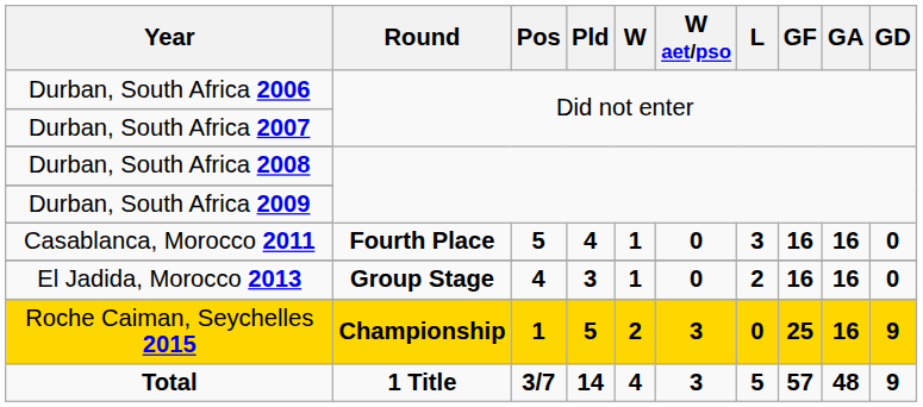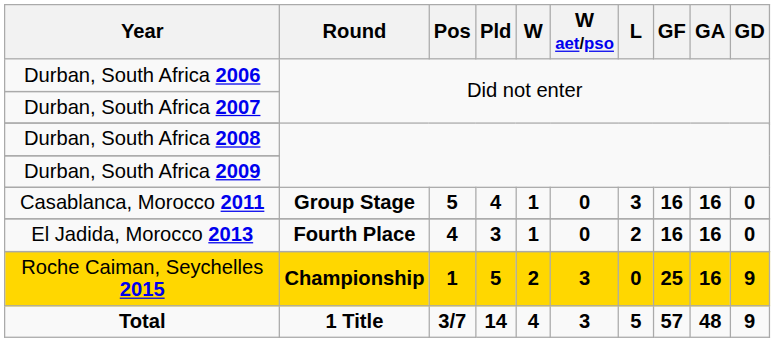 <table class="wikitable" style="text-align: center;">
 <tr>
 <th>Year</th>
 <th>Round</th>
 <th width=20>Pos</th>
 <th width=20>Pld</th>
 <th width=20>W</th>
 <th width=20>W<br><small><a href='#'>aet</a>/<a href='#'>pso</a></small></th>
 <th width=20>L</th>
 <th width=20>GF</th>
 <th width=20>GA</th>
 <th width=20>GD</th>
 </tr>
 <tr style="background:=;">
 <td>Durban, South Africa <strong><a href='#'>2006</a></strong></td>
 <td rowspan=4 colspan=9>Did not enter</td>
 </tr>
 <tr>
 </tr>
 <tr style="background;">
 <td>Durban, South Africa <strong><a href='#'>2007</a></strong></td>
 </tr>
 <tr>
 </tr>
 <tr style="background:;">
 <td>Durban, South Africa <strong><a href='#'>2008</a></strong></td>
 </tr>
 <tr>
 </tr>
 <tr style="background:;">
 <td>Durban, South Africa <strong><a href='#'>2009</a></strong></td>
 </tr>
 <tr>
 </tr>
 <tr style="background:;">
 <td>Casablanca, Morocco <strong><a href='#'>2011</a></strong></td>
-<td><strong> Fourth Place</strong></td>
+<td><strong>Group Stage</strong></td>
 <td><strong>5</strong></td>
 <td><strong>4</strong></td>
 <td><strong>1</strong></td>
 <td><strong>0</strong></td>
 <td><strong>3</strong></td>
 <td><strong>16</strong></td>
 <td><strong>16</strong></td>
 <td><strong>0</strong></td>
 </tr>
 <tr>
 </tr>
 <tr style="background:;">
 <td>El Jadida, Morocco <strong><a href='#'>2013</a></strong></td>
-<td><strong>Group Stage</strong></td>
+<td><strong> Fourth Place</strong></td>
 <td><strong>4</strong></td>
 <td><strong>3</strong></td>
 <td><strong>1</strong></td>
 <td><strong>0</strong></td>
 <td><strong>2</strong></td>
 <td><strong>16</strong></td>
 <td><strong>16</strong></td>
 <td><strong>0</strong></td>
 </tr>
 <tr>
 </tr>
 <tr style="background:gold;">
 <td>Roche Caiman, Seychelles <strong><a href='#'>2015</a></strong></td>
 <td><strong>Championship</strong></td>
 <td><strong>1</strong></td>
 <td><strong>5</strong></td>
 <td><strong>2</strong></td>
 <td><strong>3</strong></td>
 <td><strong>0</strong></td>
 <td><strong>25</strong></td>
 <td><strong>16</strong></td>
 <td><strong>9</strong></td>
 </tr>
 <tr>
 <td><strong>Total</strong></td>
 <td><strong>1 Title</strong></td>
 <td><strong>3/7</strong></td>
 <td><strong>14</strong></td>
 <td><strong>4</strong></td>
 <td><strong>3</strong></td>
 <td><strong>5</strong></td>
 <td><strong>57</strong></td>
 <td><strong>48</strong></td>
 <td><strong>9</strong></td>
 </tr>
 </table>
